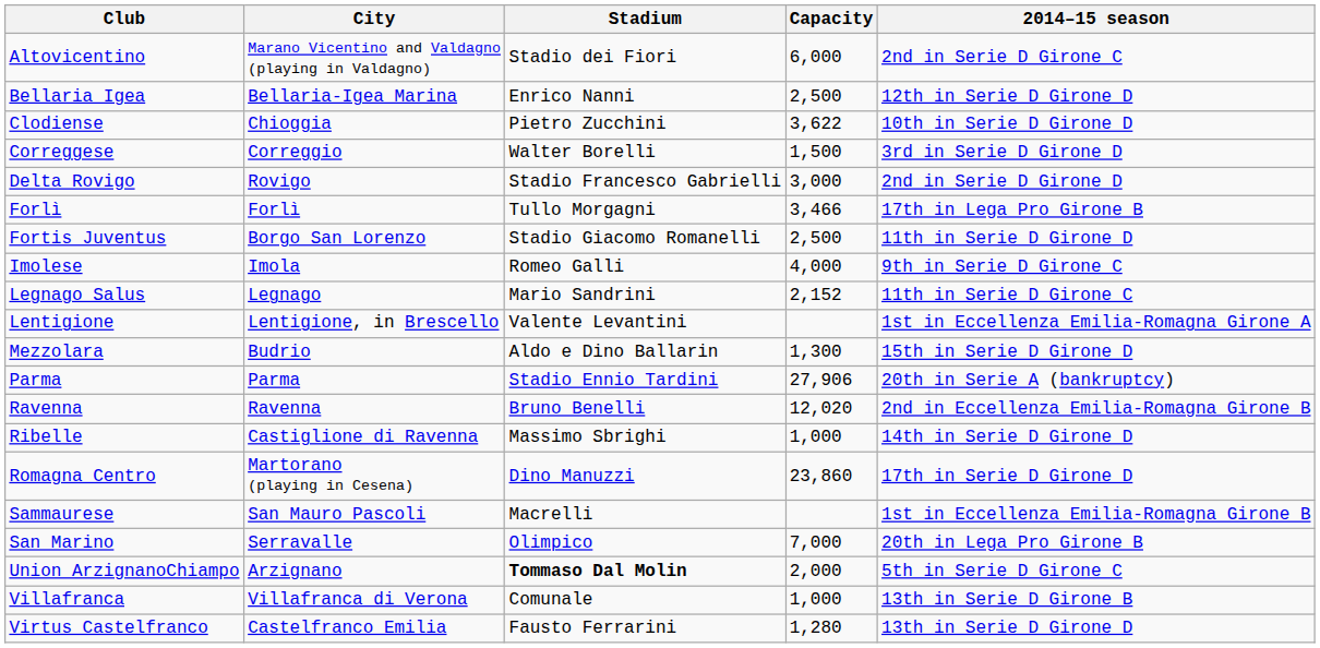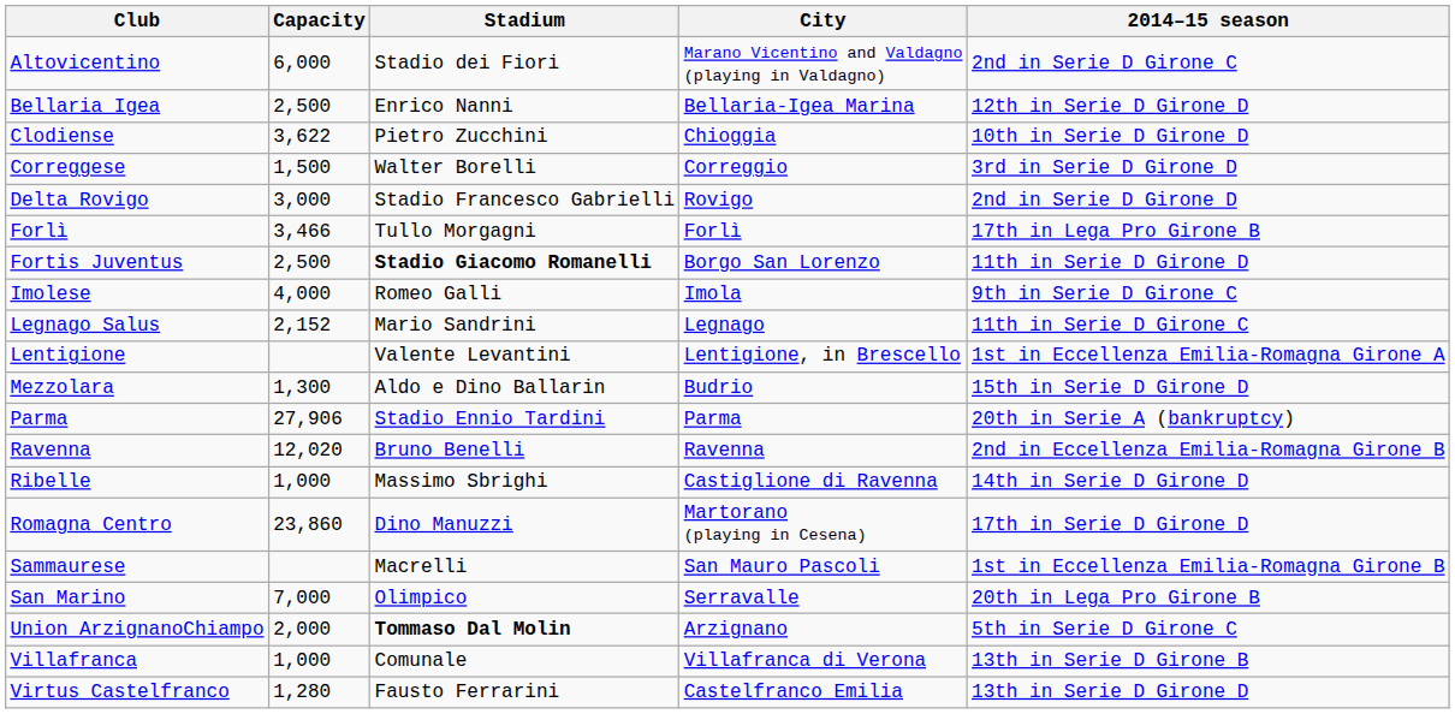 <table class="wikitable sortable">
 <tr>
 <th>Club</th>
+<th>Capacity</th>
+<th>Stadium</th>
 <th>City</th>
-<th>Stadium</th>
-<th>Capacity</th>
 <th>2014–15 season</th>
 </tr>
 <tr>
 <td><a href='#'>Altovicentino</a></td>
+<td>6,000</td>
+<td>Stadio dei Fiori</td>
 <td><small><a href='#'>Marano Vicentino</a> and <a href='#'>Valdagno</a><br>(playing in Valdagno)</small></td>
-<td>Stadio dei Fiori</td>
-<td>6,000</td>
 <td><a href='#'>2nd in Serie D Girone C</a></td>
 </tr>
 <tr>
 <td><a href='#'>Bellaria Igea</a></td>
+<td>2,500</td>
+<td>Enrico Nanni</td>
 <td><a href='#'>Bellaria-Igea Marina</a></td>
-<td>Enrico Nanni</td>
-<td>2,500</td>
 <td><a href='#'>12th in Serie D Girone D</a></td>
 </tr>
 <tr>
 <td><a href='#'>Clodiense</a></td>
+<td>3,622</td>
+<td>Pietro Zucchini</td>
 <td><a href='#'>Chioggia</a></td>
-<td>Pietro Zucchini</td>
-<td>3,622</td>
 <td><a href='#'>10th in Serie D Girone D</a></td>
 </tr>
 <tr>
 <td><a href='#'>Correggese</a></td>
+<td>1,500</td>
+<td>Walter Borelli</td>
 <td><a href='#'>Correggio</a></td>
-<td>Walter Borelli</td>
-<td>1,500</td>
 <td><a href='#'>3rd in Serie D Girone D</a></td>
 </tr>
 <tr>
 <td><a href='#'>Delta Rovigo</a></td>
+<td>3,000</td>
+<td>Stadio Francesco Gabrielli</td>
 <td><a href='#'>Rovigo</a></td>
-<td>Stadio Francesco Gabrielli</td>
-<td>3,000</td>
 <td><a href='#'>2nd in Serie D Girone D</a></td>
 </tr>
 <tr>
 <td><a href='#'>Forlì</a></td>
+<td>3,466</td>
+<td>Tullo Morgagni</td>
 <td><a href='#'>Forlì</a></td>
-<td>Tullo Morgagni</td>
-<td>3,466</td>
 <td><a href='#'>17th in Lega Pro Girone B</a></td>
 </tr>
 <tr>
 <td><a href='#'>Fortis Juventus</a></td>
+<td>2,500</td>
+<td><strong>Stadio Giacomo Romanelli</strong></td>
 <td><a href='#'>Borgo San Lorenzo</a></td>
-<td>Stadio Giacomo Romanelli</td>
-<td>2,500</td>
 <td><a href='#'>11th in Serie D Girone D</a></td>
 </tr>
 <tr>
 <td><a href='#'>Imolese</a></td>
+<td>4,000</td>
+<td>Romeo Galli</td>
 <td><a href='#'>Imola</a></td>
-<td>Romeo Galli</td>
-<td>4,000</td>
 <td><a href='#'>9th in Serie D Girone C</a></td>
 </tr>
 <tr>
 <td><a href='#'>Legnago Salus</a></td>
+<td>2,152</td>
+<td>Mario Sandrini</td>
 <td><a href='#'>Legnago</a></td>
-<td>Mario Sandrini</td>
-<td>2,152</td>
 <td><a href='#'>11th in Serie D Girone C</a></td>
 </tr>
 <tr>
 <td><a href='#'>Lentigione</a></td>
+<td></td>
+<td>Valente Levantini</td>
 <td><a href='#'>Lentigione</a>, in <a href='#'>Brescello</a></td>
-<td>Valente Levantini</td>
-<td></td>
 <td><a href='#'>1st in Eccellenza Emilia-Romagna Girone A</a></td>
 </tr>
 <tr>
 <td><a href='#'>Mezzolara</a></td>
+<td>1,300</td>
+<td>Aldo e Dino Ballarin</td>
 <td><a href='#'>Budrio</a></td>
-<td>Aldo e Dino Ballarin</td>
-<td>1,300</td>
 <td><a href='#'>15th in Serie D Girone D</a></td>
 </tr>
 <tr>
 <td><a href='#'>Parma</a></td>
+<td>27,906</td>
+<td><a href='#'>Stadio Ennio Tardini</a></td>
 <td><a href='#'>Parma</a></td>
-<td><a href='#'>Stadio Ennio Tardini</a></td>
-<td>27,906</td>
 <td><a href='#'>20th in Serie A</a> (<a href='#'>bankruptcy</a>)</td>
 </tr>
 <tr>
 <td><a href='#'>Ravenna</a></td>
+<td>12,020</td>
+<td><a href='#'>Bruno Benelli</a></td>
 <td><a href='#'>Ravenna</a></td>
-<td><a href='#'>Bruno Benelli</a></td>
-<td>12,020</td>
 <td><a href='#'>2nd in Eccellenza Emilia-Romagna Girone B</a></td>
 </tr>
 <tr>
 <td><a href='#'>Ribelle</a></td>
+<td>1,000</td>
+<td>Massimo Sbrighi</td>
 <td><a href='#'>Castiglione di Ravenna</a></td>
-<td>Massimo Sbrighi</td>
-<td>1,000</td>
 <td><a href='#'>14th in Serie D Girone D</a></td>
 </tr>
 <tr>
 <td><a href='#'>Romagna Centro</a></td>
+<td>23,860</td>
+<td><a href='#'>Dino Manuzzi</a></td>
 <td><a href='#'>Martorano</a><small><br>(playing in Cesena)</small></td>
-<td><a href='#'>Dino Manuzzi</a></td>
-<td>23,860</td>
 <td><a href='#'>17th in Serie D Girone D</a></td>
 </tr>
 <tr>
 <td><a href='#'>Sammaurese</a></td>
+<td></td>
+<td>Macrelli</td>
 <td><a href='#'>San Mauro Pascoli</a></td>
-<td>Macrelli</td>
-<td></td>
 <td><a href='#'>1st in Eccellenza Emilia-Romagna Girone B</a></td>
 </tr>
 <tr>
 <td><a href='#'>San Marino</a></td>
+<td>7,000</td>
+<td><a href='#'>Olimpico</a></td>
 <td> <a href='#'>Serravalle</a></td>
-<td><a href='#'>Olimpico</a></td>
-<td>7,000</td>
 <td><a href='#'>20th in Lega Pro Girone B</a></td>
 </tr>
 <tr>
 <td><a href='#'>Union ArzignanoChiampo</a></td>
+<td>2,000</td>
+<td><strong>Tommaso Dal Molin</strong></td>
 <td><a href='#'>Arzignano</a></td>
-<td><strong>Tommaso Dal Molin</strong></td>
-<td>2,000</td>
 <td><a href='#'>5th in Serie D Girone C</a></td>
 </tr>
 <tr>
 <td><a href='#'>Villafranca</a></td>
+<td>1,000</td>
+<td>Comunale</td>
 <td><a href='#'>Villafranca di Verona</a></td>
-<td>Comunale</td>
-<td>1,000</td>
 <td><a href='#'>13th in Serie D Girone B</a></td>
 </tr>
 <tr>
 <td><a href='#'>Virtus Castelfranco</a></td>
+<td>1,280</td>
+<td>Fausto Ferrarini</td>
 <td><a href='#'>Castelfranco Emilia</a></td>
-<td>Fausto Ferrarini</td>
-<td>1,280</td>
 <td><a href='#'>13th in Serie D Girone D</a></td>
 </tr>
 </table>
